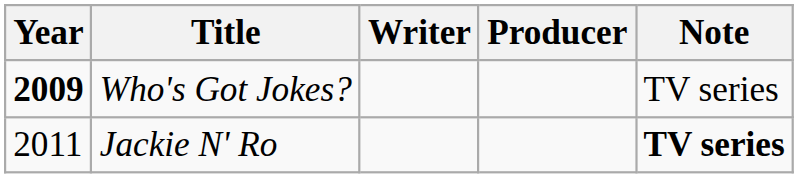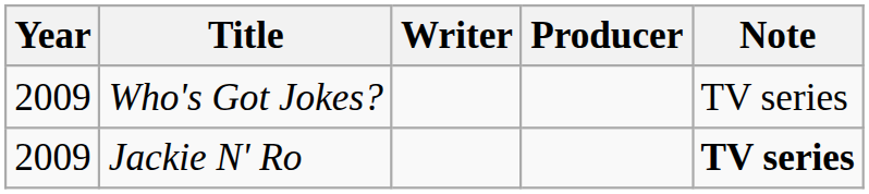 <table class="wikitable sortable">
 <tr>
 <th>Year</th>
 <th>Title</th>
 <th>Writer</th>
 <th>Producer</th>
 <th>Note</th>
 </tr>
 <tr>
-<td><strong>2009</strong></td>
+<td>2009</td>
 <td><em>Who's Got Jokes?</em></td>
 <td style="text-align:center;"></td>
 <td style="text-align:center;"></td>
 <td>TV series</td>
 </tr>
 <tr>
-<td>2011</td>
+<td>2009</td>
 <td><em>Jackie N' Ro</em></td>
 <td style="text-align:center;"></td>
 <td style="text-align:center;"></td>
 <td><strong>TV series</strong></td>
 </tr>
 </table>
